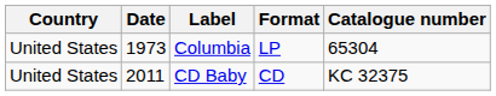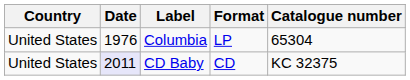 <table class="wikitable">
 <tr>
 <th>Country</th>
 <th>Date</th>
 <th>Label</th>
 <th>Format</th>
 <th>Catalogue number</th>
 </tr>
 <tr>
 <td>United States</td>
-<td>1973</td>
+<td>1976</td>
 <td><a href='#'>Columbia</a></td>
 <td><a href='#'>LP</a></td>
 <td>65304</td>
 </tr>
 <tr>
 <td>United States</td>
-<td>2011</td>
+<td style="background: lavender;">2011</td>
 <td><a href='#'>CD Baby</a></td>
 <td><a href='#'>CD</a></td>
 <td>KC 32375</td>
 </tr>
 </table>
